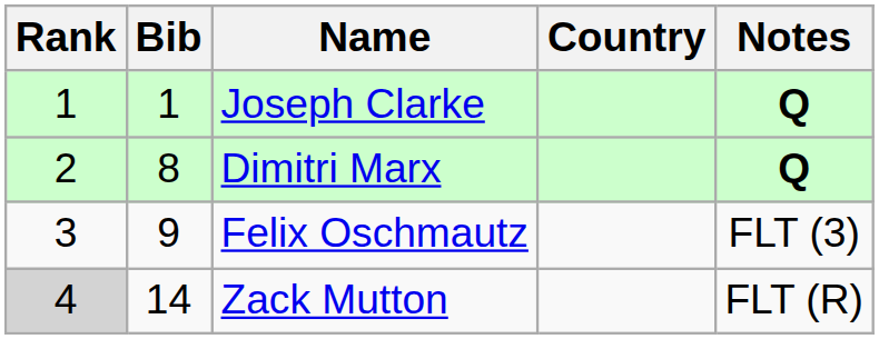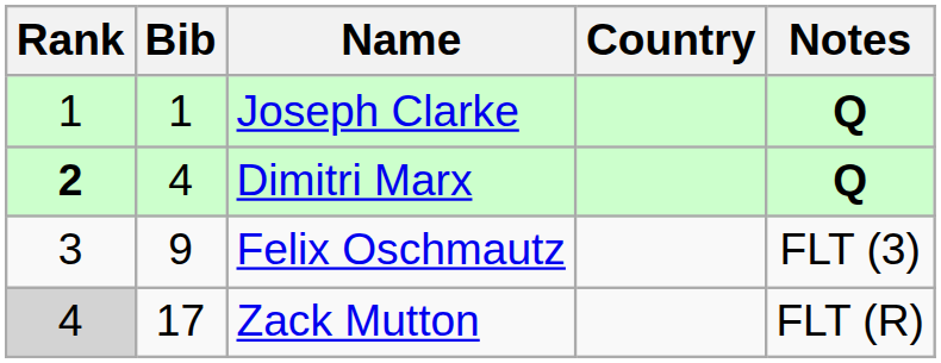 <table class="wikitable" style="text-align:center;">
 <tr>
 <th>Rank</th>
 <th>Bib</th>
 <th>Name</th>
 <th>Country</th>
 <th>Notes</th>
 </tr>
 <tr bgcolor=ccffcc>
 <td>1</td>
 <td>1</td>
 <td align=left><a href='#'>Joseph Clarke</a></td>
 <td align=left></td>
 <td><strong>Q</strong></td>
 </tr>
 <tr bgcolor=ccffcc>
-<td>2</td>
-<td>8</td>
+<td><strong>2</strong></td>
+<td>4</td>
 <td align=left><a href='#'>Dimitri Marx</a></td>
 <td align=left></td>
 <td><strong>Q</strong></td>
 </tr>
 <tr>
 <td>3</td>
 <td>9</td>
 <td align=left><a href='#'>Felix Oschmautz</a></td>
 <td align=left></td>
 <td>FLT (3)</td>
 </tr>
 <tr>
 <td style="background: lightgrey;">4</td>
-<td>14</td>
+<td>17</td>
 <td align=left><a href='#'>Zack Mutton</a></td>
 <td align=left></td>
 <td>FLT (R)</td>
 </tr>
 </table>
